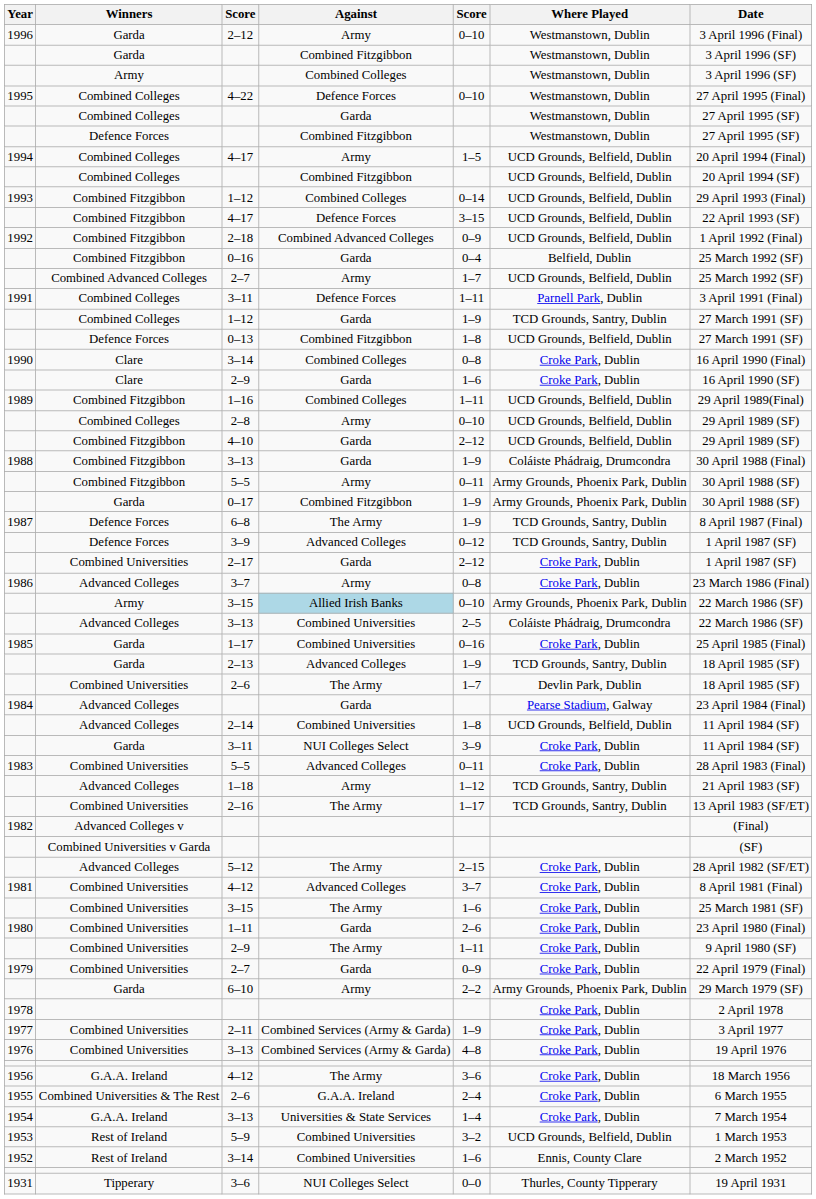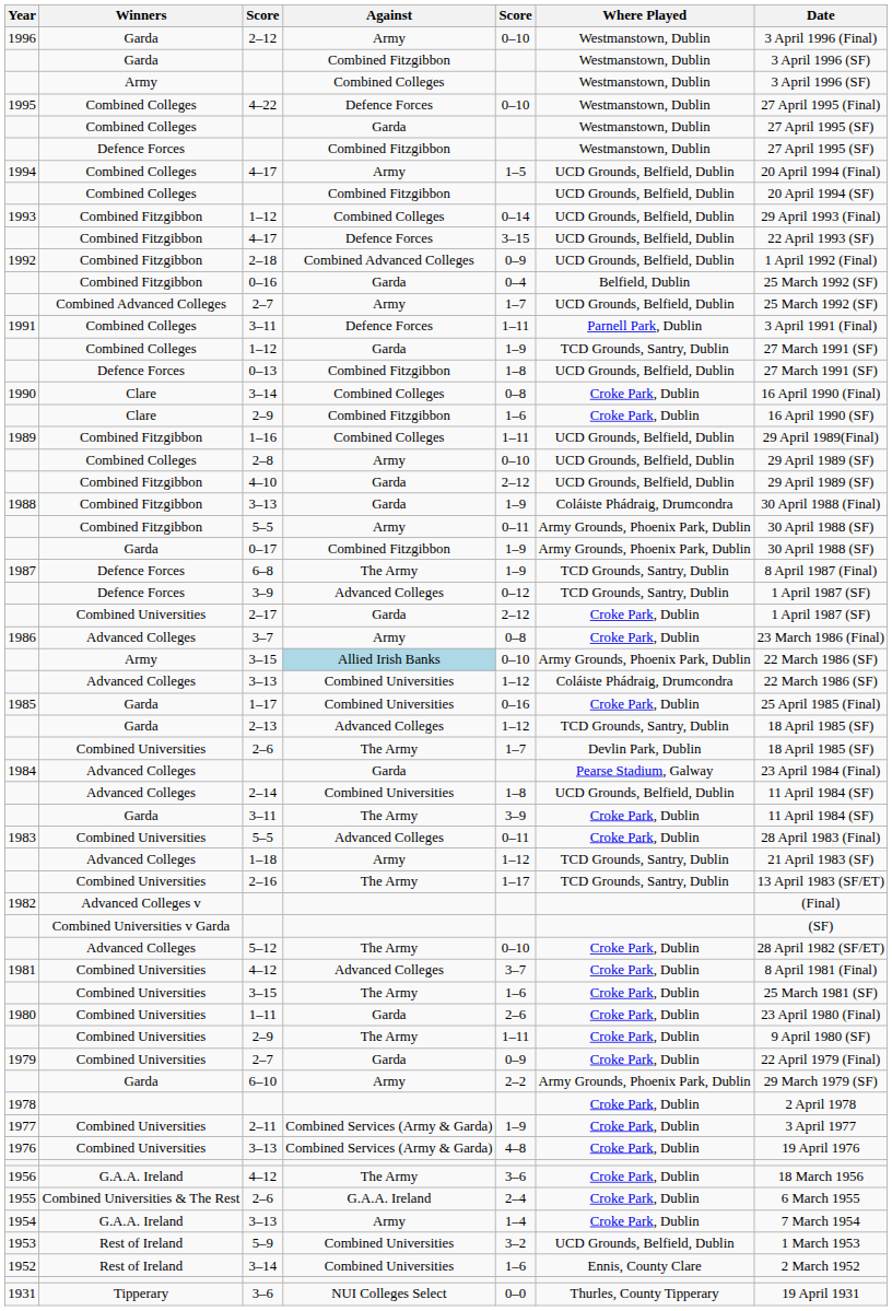 <table class="wikitable">
 <tr style="background:#efefef">
 <th>Year</th>
 <th>Winners</th>
 <th>Score</th>
 <th>Against</th>
 <th>Score</th>
 <th>Where Played</th>
 <th>Date</th>
 </tr>
 <tr align="center">
 <td>1996</td>
 <td>Garda</td>
 <td>2–12</td>
 <td>Army</td>
 <td>0–10</td>
 <td>Westmanstown, Dublin</td>
 <td>3 April 1996 (Final)</td>
 </tr>
 <tr align="center">
 <td></td>
 <td>Garda</td>
 <td></td>
 <td>Combined Fitzgibbon</td>
 <td></td>
 <td>Westmanstown, Dublin</td>
 <td>3 April 1996 (SF)</td>
 </tr>
 <tr align="center">
 <td></td>
 <td>Army</td>
 <td></td>
 <td>Combined Colleges</td>
 <td></td>
 <td>Westmanstown, Dublin</td>
 <td>3 April 1996 (SF)</td>
 </tr>
 <tr align="center">
 <td>1995</td>
 <td>Combined Colleges</td>
 <td>4–22</td>
 <td>Defence Forces</td>
 <td>0–10</td>
 <td>Westmanstown, Dublin</td>
 <td>27 April 1995 (Final)</td>
 </tr>
 <tr align="center">
 <td></td>
 <td>Combined Colleges</td>
 <td></td>
 <td>Garda</td>
 <td></td>
 <td>Westmanstown, Dublin</td>
 <td>27 April 1995 (SF)</td>
 </tr>
 <tr align="center">
 <td></td>
 <td>Defence Forces</td>
 <td></td>
 <td>Combined Fitzgibbon</td>
 <td></td>
 <td>Westmanstown, Dublin</td>
 <td>27 April 1995 (SF)</td>
 </tr>
 <tr align="center">
 <td>1994</td>
 <td>Combined Colleges</td>
 <td>4–17</td>
 <td>Army</td>
 <td>1–5</td>
 <td>UCD Grounds, Belfield, Dublin</td>
 <td>20 April 1994 (Final)</td>
 </tr>
 <tr align="center">
 <td></td>
 <td>Combined Colleges</td>
 <td></td>
 <td>Combined Fitzgibbon</td>
 <td></td>
 <td>UCD Grounds, Belfield, Dublin</td>
 <td>20 April 1994 (SF)</td>
 </tr>
 <tr align="center">
 <td>1993</td>
 <td>Combined Fitzgibbon</td>
 <td>1–12</td>
 <td>Combined Colleges</td>
 <td>0–14</td>
 <td>UCD Grounds, Belfield, Dublin</td>
 <td>29 April 1993 (Final)</td>
 </tr>
 <tr align="center">
 <td></td>
 <td>Combined Fitzgibbon</td>
 <td>4–17</td>
 <td>Defence Forces</td>
 <td>3–15</td>
 <td>UCD Grounds, Belfield, Dublin</td>
 <td>22 April 1993 (SF)</td>
 </tr>
 <tr align="center">
 <td>1992</td>
 <td>Combined Fitzgibbon</td>
 <td>2–18</td>
 <td>Combined Advanced Colleges</td>
 <td>0–9</td>
 <td>UCD Grounds, Belfield, Dublin</td>
 <td>1 April 1992 (Final)</td>
 </tr>
 <tr align="center">
 <td></td>
 <td>Combined Fitzgibbon</td>
 <td>0–16</td>
 <td>Garda</td>
 <td>0–4</td>
 <td>Belfield, Dublin</td>
 <td>25 March 1992 (SF)</td>
 </tr>
 <tr align="center">
 <td></td>
 <td>Combined Advanced Colleges</td>
 <td>2–7</td>
 <td>Army</td>
 <td>1–7</td>
 <td>UCD Grounds, Belfield, Dublin</td>
 <td>25 March 1992 (SF)</td>
 </tr>
 <tr align="center">
 <td>1991</td>
 <td>Combined Colleges</td>
 <td>3–11</td>
 <td>Defence Forces</td>
 <td>1–11</td>
 <td><a href='#'>Parnell Park</a>, Dublin</td>
 <td>3 April 1991 (Final)</td>
 </tr>
 <tr align="center">
 <td></td>
 <td>Combined Colleges</td>
 <td>1–12</td>
 <td>Garda</td>
 <td>1–9</td>
 <td>TCD Grounds, Santry, Dublin</td>
 <td>27 March 1991 (SF)</td>
 </tr>
 <tr align="center">
 <td></td>
 <td>Defence Forces</td>
 <td>0–13</td>
 <td>Combined Fitzgibbon</td>
 <td>1–8</td>
 <td>UCD Grounds, Belfield, Dublin</td>
 <td>27 March 1991 (SF)</td>
 </tr>
 <tr align="center">
 <td>1990</td>
 <td>Clare</td>
 <td>3–14</td>
 <td>Combined Colleges</td>
 <td>0–8</td>
 <td><a href='#'>Croke Park</a>, Dublin</td>
 <td>16 April 1990 (Final)</td>
 </tr>
 <tr align="center">
 <td></td>
 <td>Clare</td>
 <td>2–9</td>
-<td>Garda</td>
+<td>Combined Fitzgibbon</td>
 <td>1–6</td>
 <td><a href='#'>Croke Park</a>, Dublin</td>
 <td>16 April 1990 (SF)</td>
 </tr>
 <tr align="center">
 <td>1989</td>
 <td>Combined Fitzgibbon</td>
 <td>1–16</td>
 <td>Combined Colleges</td>
 <td>1–11</td>
 <td>UCD Grounds, Belfield, Dublin</td>
 <td>29 April 1989(Final)</td>
 </tr>
 <tr align="center">
 <td></td>
 <td>Combined Colleges</td>
 <td>2–8</td>
 <td>Army</td>
 <td>0–10</td>
 <td>UCD Grounds, Belfield, Dublin</td>
 <td>29 April 1989 (SF)</td>
 </tr>
 <tr align="center">
 <td></td>
 <td>Combined Fitzgibbon</td>
 <td>4–10</td>
 <td>Garda</td>
 <td>2–12</td>
 <td>UCD Grounds, Belfield, Dublin</td>
 <td>29 April 1989 (SF)</td>
 </tr>
 <tr align="center">
 <td>1988</td>
 <td>Combined Fitzgibbon</td>
 <td>3–13</td>
 <td>Garda</td>
 <td>1–9</td>
 <td>Coláiste Phádraig, Drumcondra</td>
 <td>30 April 1988 (Final)</td>
 </tr>
 <tr align="center">
 <td></td>
 <td>Combined Fitzgibbon</td>
 <td>5–5</td>
 <td>Army</td>
 <td>0–11</td>
 <td>Army Grounds, Phoenix Park, Dublin</td>
 <td>30 April 1988 (SF)</td>
 </tr>
 <tr align="center">
 <td></td>
 <td>Garda</td>
 <td>0–17</td>
 <td>Combined Fitzgibbon</td>
 <td>1–9</td>
 <td>Army Grounds, Phoenix Park, Dublin</td>
 <td>30 April 1988 (SF)</td>
 </tr>
 <tr align="center">
 <td>1987</td>
 <td>Defence Forces</td>
 <td>6–8</td>
 <td>The Army</td>
 <td>1–9</td>
 <td>TCD Grounds, Santry, Dublin</td>
 <td>8 April 1987 (Final)</td>
 </tr>
 <tr align="center">
 <td></td>
 <td>Defence Forces</td>
 <td>3–9</td>
 <td>Advanced Colleges</td>
 <td>0–12</td>
 <td>TCD Grounds, Santry, Dublin</td>
 <td>1 April 1987 (SF)</td>
 </tr>
 <tr align="center">
 <td></td>
 <td>Combined Universities</td>
 <td>2–17</td>
 <td>Garda</td>
 <td>2–12</td>
 <td><a href='#'>Croke Park</a>, Dublin</td>
 <td>1 April 1987 (SF)</td>
 </tr>
 <tr align="center">
 <td>1986</td>
 <td>Advanced Colleges</td>
 <td>3–7</td>
 <td>Army</td>
 <td>0–8</td>
 <td><a href='#'>Croke Park</a>, Dublin</td>
 <td>23 March 1986 (Final)</td>
 </tr>
 <tr align="center">
 <td></td>
 <td>Army</td>
 <td>3–15</td>
 <td style="background: lightblue;">Allied Irish Banks</td>
 <td>0–10</td>
 <td>Army Grounds, Phoenix Park, Dublin</td>
 <td>22 March 1986 (SF)</td>
 </tr>
 <tr align="center">
 <td></td>
 <td>Advanced Colleges</td>
 <td>3–13</td>
 <td>Combined Universities</td>
-<td>2–5</td>
+<td>1–12</td>
 <td>Coláiste Phádraig, Drumcondra</td>
 <td>22 March 1986 (SF)</td>
 </tr>
 <tr align="center">
 <td>1985</td>
 <td>Garda</td>
 <td>1–17</td>
 <td>Combined Universities</td>
 <td>0–16</td>
 <td><a href='#'>Croke Park</a>, Dublin</td>
 <td>25 April 1985 (Final)</td>
 </tr>
 <tr align="center">
 <td></td>
 <td>Garda</td>
 <td>2–13</td>
 <td>Advanced Colleges</td>
-<td>1–9</td>
+<td>1–12</td>
 <td>TCD Grounds, Santry, Dublin</td>
 <td>18 April 1985 (SF)</td>
 </tr>
 <tr align="center">
 <td></td>
 <td>Combined Universities</td>
 <td>2–6</td>
 <td>The Army</td>
 <td>1–7</td>
 <td>Devlin Park, Dublin</td>
 <td>18 April 1985 (SF)</td>
 </tr>
 <tr align="center">
 <td>1984</td>
 <td>Advanced Colleges</td>
 <td></td>
 <td>Garda</td>
 <td></td>
 <td><a href='#'>Pearse Stadium</a>, Galway</td>
 <td>23 April 1984 (Final)</td>
 </tr>
 <tr align="center">
 <td></td>
 <td>Advanced Colleges</td>
 <td>2–14</td>
 <td>Combined Universities</td>
 <td>1–8</td>
 <td>UCD Grounds, Belfield, Dublin</td>
 <td>11 April 1984 (SF)</td>
 </tr>
 <tr align="center">
 <td></td>
 <td>Garda</td>
 <td>3–11</td>
-<td>NUI Colleges Select</td>
+<td>The Army</td>
 <td>3–9</td>
 <td><a href='#'>Croke Park</a>, Dublin</td>
 <td>11 April 1984 (SF)</td>
 </tr>
 <tr align="center">
 <td>1983</td>
 <td>Combined Universities</td>
 <td>5–5</td>
 <td>Advanced Colleges</td>
 <td>0–11</td>
 <td><a href='#'>Croke Park</a>, Dublin</td>
 <td>28 April 1983 (Final)</td>
 </tr>
 <tr align="center">
 <td></td>
 <td>Advanced Colleges</td>
 <td>1–18</td>
 <td>Army</td>
 <td>1–12</td>
 <td>TCD Grounds, Santry, Dublin</td>
 <td>21 April 1983 (SF)</td>
 </tr>
 <tr align="center">
 <td></td>
 <td>Combined Universities</td>
 <td>2–16</td>
 <td>The Army</td>
 <td>1–17</td>
 <td>TCD Grounds, Santry, Dublin</td>
 <td>13 April 1983 (SF/ET)</td>
 </tr>
 <tr align="center">
 <td>1982</td>
 <td>Advanced Colleges v</td>
 <td></td>
 <td></td>
 <td></td>
 <td></td>
 <td>(Final)</td>
 </tr>
 <tr align="center">
 <td></td>
 <td>Combined Universities v Garda</td>
 <td></td>
 <td></td>
 <td></td>
 <td></td>
 <td>(SF)</td>
 </tr>
 <tr align="center">
 <td></td>
 <td>Advanced Colleges</td>
 <td>5–12</td>
 <td>The Army</td>
-<td>2–15</td>
+<td>0–10</td>
 <td><a href='#'>Croke Park</a>, Dublin</td>
 <td>28 April 1982 (SF/ET)</td>
 </tr>
 <tr align="center">
 <td>1981</td>
 <td>Combined Universities</td>
 <td>4–12</td>
 <td>Advanced Colleges</td>
 <td>3–7</td>
 <td><a href='#'>Croke Park</a>, Dublin</td>
 <td>8 April 1981 (Final)</td>
 </tr>
 <tr align="center">
 <td></td>
 <td>Combined Universities</td>
 <td>3–15</td>
 <td>The Army</td>
 <td>1–6</td>
 <td><a href='#'>Croke Park</a>, Dublin</td>
 <td>25 March 1981 (SF)</td>
 </tr>
 <tr align="center">
 <td>1980</td>
 <td>Combined Universities</td>
 <td>1–11</td>
 <td>Garda</td>
 <td>2–6</td>
 <td><a href='#'>Croke Park</a>, Dublin</td>
 <td>23 April 1980 (Final)</td>
 </tr>
 <tr align="center">
 <td></td>
 <td>Combined Universities</td>
 <td>2–9</td>
 <td>The Army</td>
 <td>1–11</td>
 <td><a href='#'>Croke Park</a>, Dublin</td>
 <td>9 April 1980 (SF)</td>
 </tr>
 <tr align="center">
 <td>1979</td>
 <td>Combined Universities</td>
 <td>2–7</td>
 <td>Garda</td>
 <td>0–9</td>
 <td><a href='#'>Croke Park</a>, Dublin</td>
 <td>22 April 1979 (Final)</td>
 </tr>
 <tr align="center">
 <td></td>
 <td>Garda</td>
 <td>6–10</td>
 <td>Army</td>
 <td>2–2</td>
 <td>Army Grounds, Phoenix Park, Dublin</td>
 <td>29 March 1979 (SF)</td>
 </tr>
 <tr align="center">
 <td>1978</td>
 <td></td>
 <td></td>
 <td></td>
 <td></td>
 <td><a href='#'>Croke Park</a>, Dublin</td>
 <td>2 April 1978</td>
 </tr>
 <tr align="center">
 <td>1977</td>
 <td>Combined Universities</td>
 <td>2–11</td>
 <td>Combined Services (Army & Garda)</td>
 <td>1–9</td>
 <td><a href='#'>Croke Park</a>, Dublin</td>
 <td>3 April 1977</td>
 </tr>
 <tr align="center">
 <td>1976</td>
 <td>Combined Universities</td>
 <td>3–13</td>
 <td>Combined Services (Army & Garda)</td>
 <td>4–8</td>
 <td><a href='#'>Croke Park</a>, Dublin</td>
 <td>19 April 1976</td>
 </tr>
 <tr align="center">
 <td></td>
 <td></td>
 <td></td>
 <td></td>
 <td></td>
 <td></td>
 <td></td>
 </tr>
 <tr align="center">
 <td>1956</td>
 <td>G.A.A. Ireland</td>
 <td>4–12</td>
 <td>The Army</td>
 <td>3–6</td>
 <td><a href='#'>Croke Park</a>, Dublin</td>
 <td>18 March 1956</td>
 </tr>
 <tr align="center">
 <td>1955</td>
 <td>Combined Universities & The Rest</td>
 <td>2–6</td>
 <td>G.A.A. Ireland</td>
 <td>2–4</td>
 <td><a href='#'>Croke Park</a>, Dublin</td>
 <td>6 March 1955</td>
 </tr>
 <tr align="center">
 <td>1954</td>
 <td>G.A.A. Ireland</td>
 <td>3–13</td>
-<td>Universities & State Services</td>
+<td>Army</td>
 <td>1–4</td>
 <td><a href='#'>Croke Park</a>, Dublin</td>
 <td>7 March 1954</td>
 </tr>
 <tr align="center">
 <td>1953</td>
 <td>Rest of Ireland</td>
 <td>5–9</td>
 <td>Combined Universities</td>
 <td>3–2</td>
 <td>UCD Grounds, Belfield, Dublin</td>
 <td>1 March 1953</td>
 </tr>
 <tr align="center">
 <td>1952</td>
 <td>Rest of Ireland</td>
 <td>3–14</td>
 <td>Combined Universities</td>
 <td>1–6</td>
 <td>Ennis, County Clare</td>
 <td>2 March 1952</td>
 </tr>
 <tr align="center">
 <td></td>
 <td></td>
 <td></td>
 <td></td>
 <td></td>
 <td></td>
 <td></td>
 </tr>
 <tr align="center">
 <td>1931</td>
 <td>Tipperary</td>
 <td>3–6</td>
 <td>NUI Colleges Select</td>
 <td>0–0</td>
 <td>Thurles, County Tipperary</td>
 <td>19 April 1931</td>
 </tr>
 </table>
